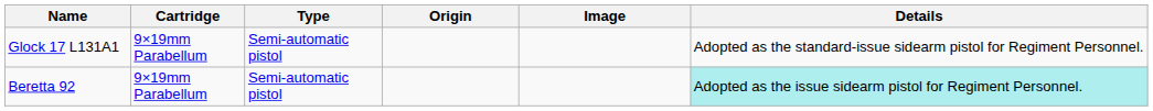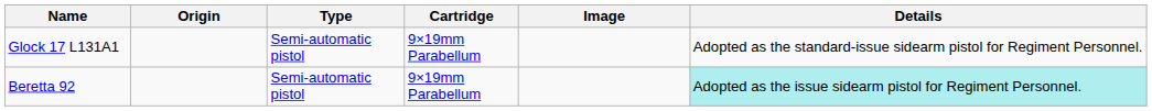 <table class="wikitable" style="margin:auto; width:100%;">
 <tr>
 <th style="text-align: center; width:11%;">Name</th>
+<th style="text-align: center; width:12%;">Origin</th>
+<th style="text-align: center; width:12%;">Type</th>
 <th style="text-align: center; width:10%;">Cartridge</th>
-<th style="text-align: center; width:12%;">Type</th>
-<th style="text-align: center; width:12%;">Origin</th>
 <th style="text-align: center; width:15%;">Image</th>
 <th style="text-align: center; width:40%;">Details</th>
 </tr>
 <tr>
 <td><a href='#'>Glock 17</a> L131A1</td>
+<td></td>
+<td><a href='#'>Semi-automatic pistol</a></td>
 <td><a href='#'>9×19mm Parabellum</a></td>
-<td><a href='#'>Semi-automatic pistol</a></td>
-<td></td>
 <td></td>
 <td>Adopted as the standard-issue sidearm pistol for Regiment Personnel.</td>
 </tr>
 <tr>
 <td><a href='#'>Beretta 92</a></td>
+<td></td>
+<td><a href='#'>Semi-automatic pistol</a></td>
 <td><a href='#'>9×19mm Parabellum</a></td>
-<td><a href='#'>Semi-automatic pistol</a></td>
-<td></td>
 <td></td>
 <td style="background: paleturquoise;">Adopted as the issue sidearm pistol for Regiment Personnel.</td>
 </tr>
 </table>
